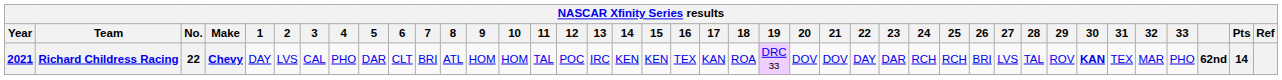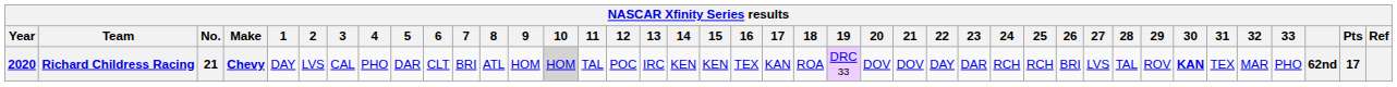 <table class="wikitable" style="text-align:center; font-size:75%">
 <tr>
 <th colspan=42><a href='#'>NASCAR Xfinity Series</a> results</th>
 </tr>
 <tr>
 <th>Year</th>
 <th>Team</th>
 <th>No.</th>
 <th>Make</th>
 <th>1</th>
 <th>2</th>
 <th>3</th>
 <th>4</th>
 <th>5</th>
 <th>6</th>
 <th>7</th>
 <th>8</th>
 <th>9</th>
 <th>10</th>
 <th>11</th>
 <th>12</th>
 <th>13</th>
 <th>14</th>
 <th>15</th>
 <th>16</th>
 <th>17</th>
 <th>18</th>
 <th>19</th>
 <th>20</th>
 <th>21</th>
 <th>22</th>
 <th>23</th>
 <th>24</th>
 <th>25</th>
 <th>26</th>
 <th>27</th>
 <th>28</th>
 <th>29</th>
 <th>30</th>
 <th>31</th>
 <th>32</th>
 <th>33</th>
 <th></th>
 <th>Pts</th>
 <th>Ref</th>
 </tr>
 <tr>
-<th><a href='#'>2021</a></th>
+<th><a href='#'>2020</a></th>
 <th nowrap><a href='#'>Richard Childress Racing</a></th>
-<th>22</th>
+<th>21</th>
 <th><a href='#'>Chevy</a></th>
 <td><a href='#'>DAY</a></td>
 <td><a href='#'>LVS</a></td>
 <td><a href='#'>CAL</a></td>
 <td><a href='#'>PHO</a></td>
 <td><a href='#'>DAR</a></td>
 <td><a href='#'>CLT</a></td>
 <td><a href='#'>BRI</a></td>
 <td><a href='#'>ATL</a></td>
 <td><a href='#'>HOM</a></td>
-<td><a href='#'>HOM</a></td>
+<td style="background: lightgrey;"><a href='#'>HOM</a></td>
 <td><a href='#'>TAL</a></td>
 <td><a href='#'>POC</a></td>
 <td><a href='#'>IRC</a></td>
 <td><a href='#'>KEN</a></td>
 <td><a href='#'>KEN</a></td>
 <td><a href='#'>TEX</a></td>
 <td><a href='#'>KAN</a></td>
 <td><a href='#'>ROA</a></td>
 <td style="background:#EFCFFF;"><a href='#'>DRC</a><br><small>33</small></td>
 <td><a href='#'>DOV</a></td>
 <td><a href='#'>DOV</a></td>
 <td><a href='#'>DAY</a></td>
 <td><a href='#'>DAR</a></td>
 <td><a href='#'>RCH</a></td>
 <td><a href='#'>RCH</a></td>
 <td><a href='#'>BRI</a></td>
 <td><a href='#'>LVS</a></td>
 <td><a href='#'>TAL</a></td>
 <td><a href='#'>ROV</a></td>
 <td><strong><a href='#'>KAN</a></strong></td>
 <td><a href='#'>TEX</a></td>
 <td><a href='#'>MAR</a></td>
 <td><a href='#'>PHO</a></td>
 <th>62nd</th>
-<th>14</th>
+<th>17</th>
 <th></th>
 </tr>
 </table>
